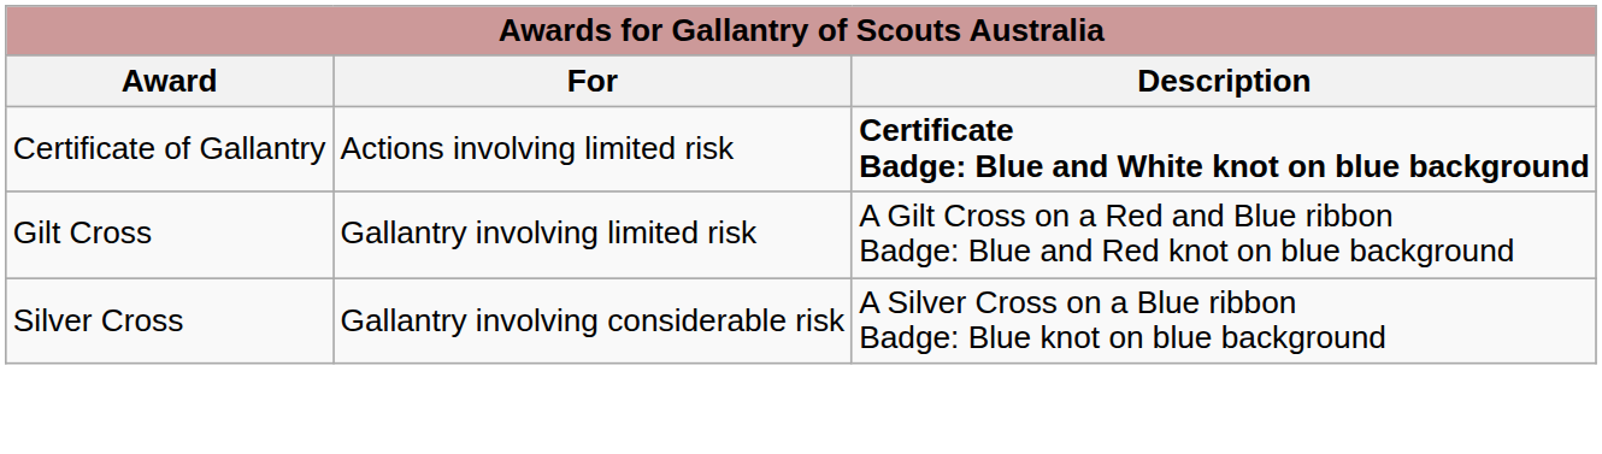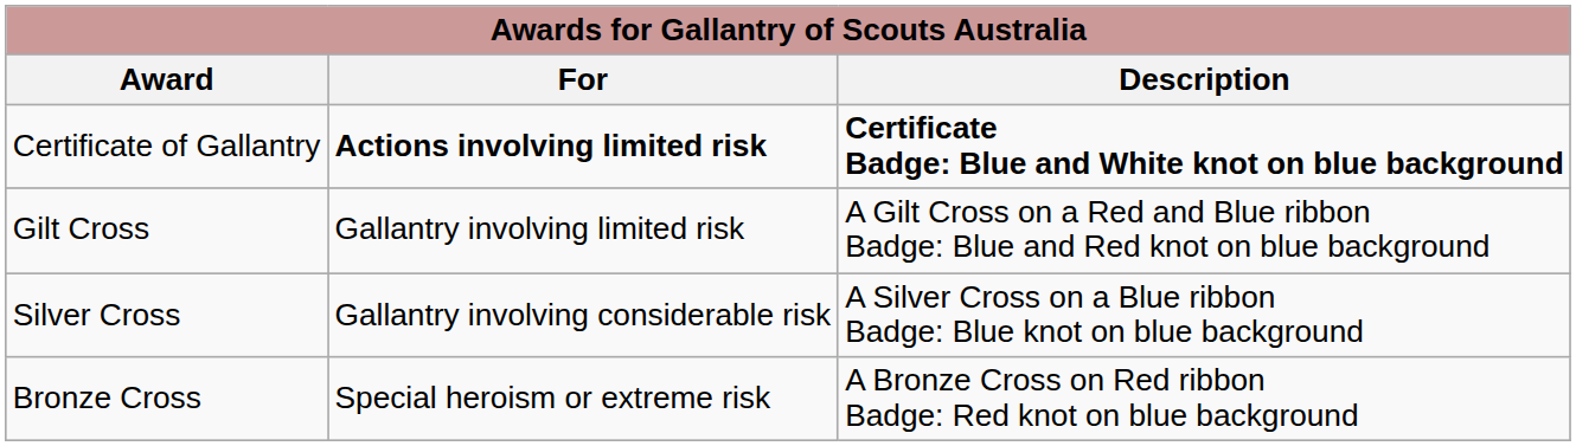 <table class="wikitable">
 <tr>
 <th colspan="3" style="background: #cc9999;">Awards for Gallantry of Scouts Australia</th>
 </tr>
 <tr>
 <th>Award</th>
 <th>For</th>
 <th>Description</th>
 </tr>
 <tr>
 <td>Certificate of Gallantry</td>
-<td>Actions involving limited risk</td>
+<td><strong>Actions involving limited risk</strong></td>
 <td><strong>Certificate<br>Badge: Blue and White knot on blue background</strong></td>
 </tr>
 <tr>
 <td>Gilt Cross</td>
 <td>Gallantry involving limited risk</td>
 <td>A Gilt Cross on a Red and Blue ribbon<br>Badge: Blue and Red knot on blue background</td>
 </tr>
 <tr>
 <td>Silver Cross</td>
 <td>Gallantry involving considerable risk</td>
 <td>A Silver Cross on a Blue ribbon<br>Badge: Blue knot on blue background</td>
 </tr>
+<tr>
+<td>Bronze Cross</td>
+<td>Special heroism or extreme risk</td>
+<td>A Bronze Cross on Red ribbon <br>Badge: Red knot on blue background</td>
+</tr>
 </table>
